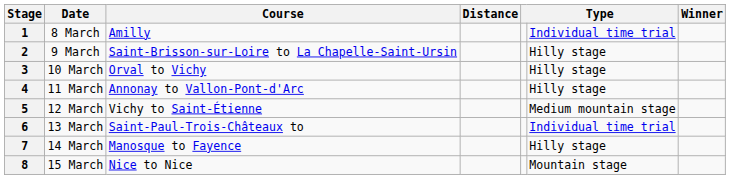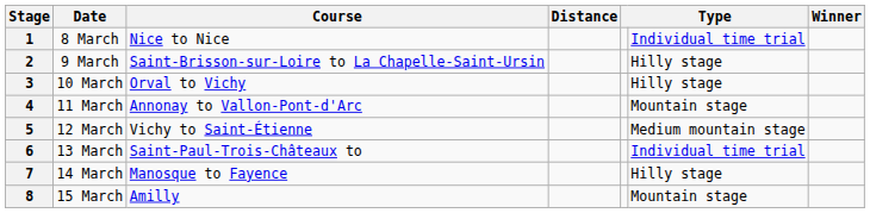 <table class="wikitable">
 <tr>
 <th scope="col">Stage</th>
 <th scope="col">Date</th>
 <th scope="col">Course</th>
 <th scope="col">Distance</th>
 <th scope="col" colspan="2">Type</th>
 <th scope=col>Winner</th>
 </tr>
 <tr>
 <th scope="row" style="text-align:center;">1</th>
 <td style="text-align:center;">8 March</td>
-<td><a href='#'>Amilly</a></td>
+<td><a href='#'>Nice</a> to Nice</td>
 <td style="text-align:center;"></td>
 <td></td>
 <td><a href='#'>Individual time trial</a></td>
 <td></td>
 </tr>
 <tr>
 <th scope="row" style="text-align:center;">2</th>
 <td style="text-align:center;">9 March</td>
 <td><a href='#'>Saint-Brisson-sur-Loire</a> to <a href='#'>La Chapelle-Saint-Ursin</a></td>
 <td style="text-align:center;"></td>
 <td></td>
 <td>Hilly stage</td>
 <td></td>
 </tr>
 <tr>
 <th scope="row" style="text-align:center;">3</th>
 <td style="text-align:center;">10 March</td>
 <td><a href='#'>Orval</a> to <a href='#'>Vichy</a></td>
 <td style="text-align:center;"></td>
 <td></td>
 <td>Hilly stage</td>
 <td></td>
 </tr>
 <tr>
 <th scope="row" style="text-align:center;">4</th>
 <td style="text-align:center;">11 March</td>
 <td><a href='#'>Annonay</a> to <a href='#'>Vallon-Pont-d'Arc</a></td>
 <td style="text-align:center;"></td>
 <td></td>
-<td>Hilly stage</td>
+<td>Mountain stage</td>
 <td></td>
 </tr>
 <tr>
 <th scope="row" style="text-align:center;">5</th>
 <td style="text-align:center;">12 March</td>
 <td>Vichy to <a href='#'>Saint-Étienne</a></td>
 <td style="text-align:center;"></td>
 <td></td>
 <td>Medium mountain stage</td>
 <td></td>
 </tr>
 <tr>
 <th scope="row" style="text-align:center;">6</th>
 <td style="text-align:center;">13 March</td>
 <td><a href='#'>Saint-Paul-Trois-Châteaux</a> to </td>
 <td style="text-align:center;"></td>
 <td></td>
 <td><a href='#'>Individual time trial</a></td>
 <td></td>
 </tr>
 <tr>
 <th scope="row" style="text-align:center;">7</th>
 <td style="text-align:center;">14 March</td>
 <td><a href='#'>Manosque</a> to <a href='#'>Fayence</a></td>
 <td style="text-align:center;"></td>
 <td></td>
 <td>Hilly stage</td>
 <td></td>
 </tr>
 <tr>
 <th scope="row" style="text-align:center;">8</th>
 <td style="text-align:center;">15 March</td>
-<td><a href='#'>Nice</a> to Nice</td>
+<td><a href='#'>Amilly</a></td>
 <td style="text-align:center;"></td>
 <td></td>
 <td>Mountain stage</td>
 <td></td>
 </tr>
 </table>
